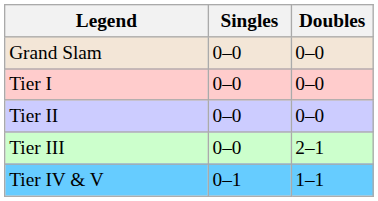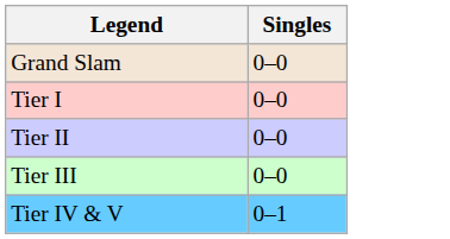 <table class="wikitable" style=font-size:90%>
 <tr>
 <th width=145>Legend</th>
 <th width=55>Singles</th>
-<th width=55>Doubles</th>
 </tr>
 <tr style="background:#f3e6d7;">
 <td>Grand Slam</td>
-<td>0–0</td>
 <td>0–0</td>
 </tr>
 <tr style="background:#fcc;">
 <td>Tier I</td>
 <td>0–0</td>
-<td>0–0</td>
 </tr>
 <tr style="background:#ccf;">
 <td>Tier II</td>
-<td>0–0</td>
 <td>0–0</td>
 </tr>
 <tr style="background:#cfc;">
 <td>Tier III</td>
 <td>0–0</td>
-<td>2–1</td>
 </tr>
 <tr style="background:#6cf;">
 <td>Tier IV & V</td>
 <td>0–1</td>
-<td>1–1</td>
 </tr>
 </table>
